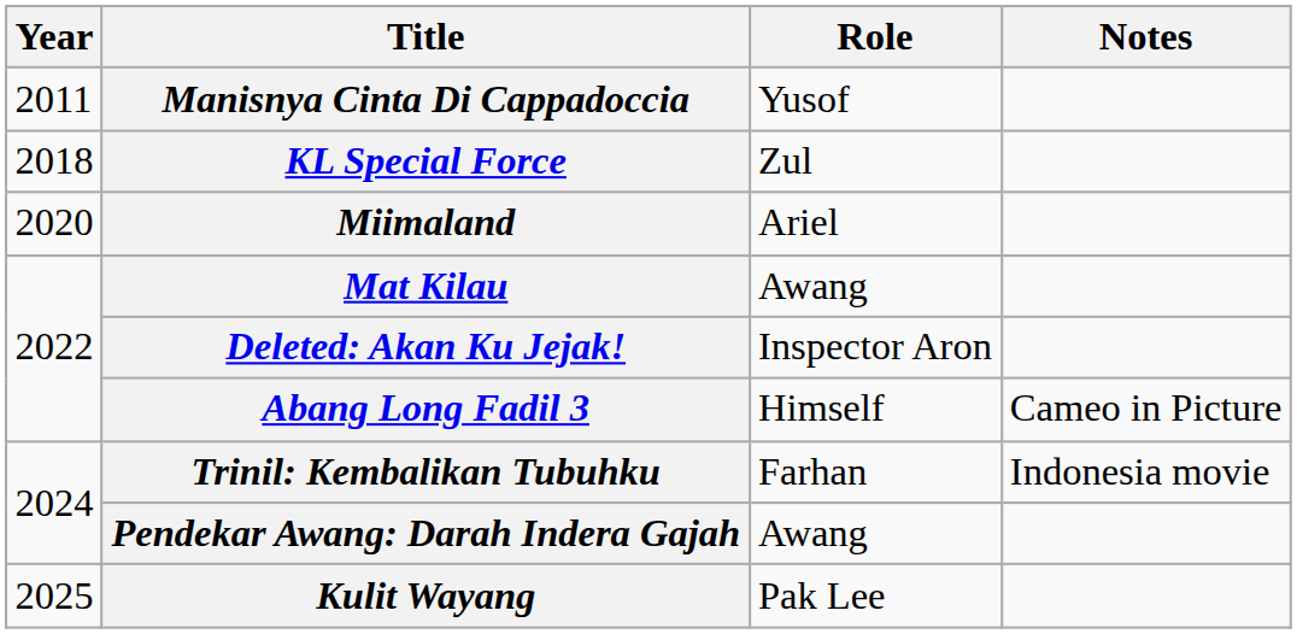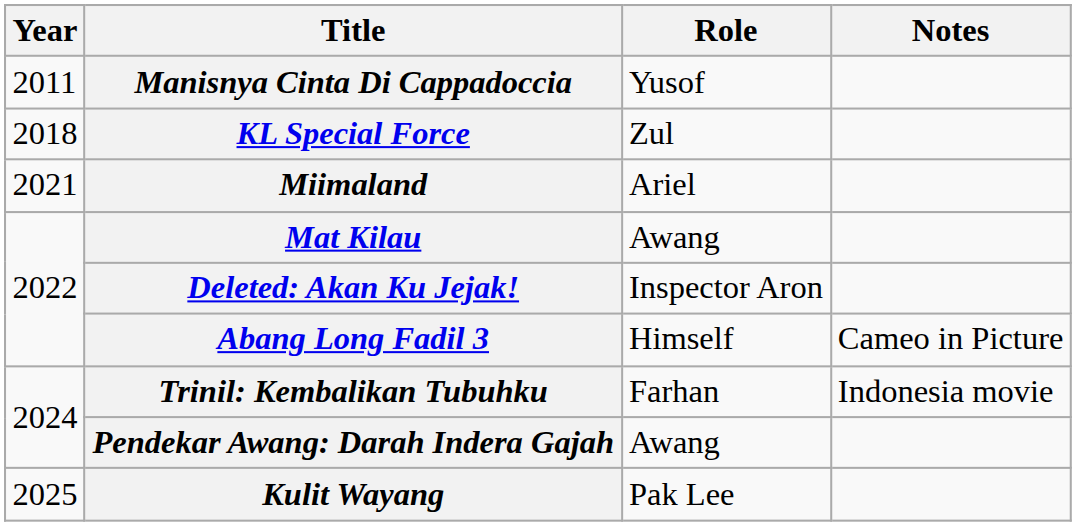 <table class="wikitable">
 <tr>
 <th>Year</th>
 <th>Title</th>
 <th>Role</th>
 <th>Notes</th>
 </tr>
 <tr>
 <td>2011</td>
 <th><em>Manisnya Cinta Di Cappadoccia</em></th>
 <td>Yusof</td>
 <td></td>
 </tr>
 <tr>
 <td>2018</td>
 <th><em><a href='#'>KL Special Force</a></em></th>
 <td>Zul</td>
 <td></td>
 </tr>
 <tr>
-<td>2020</td>
+<td>2021</td>
 <th><em>Miimaland</em></th>
 <td>Ariel</td>
 <td></td>
 </tr>
 <tr>
 <td rowspan="3">2022</td>
 <th><em><a href='#'>Mat Kilau</a></em></th>
 <td>Awang</td>
 <td></td>
 </tr>
 <tr>
 <th><em><a href='#'>Deleted: Akan Ku Jejak!</a></em></th>
 <td>Inspector Aron</td>
 <td></td>
 </tr>
 <tr>
 <th><em><a href='#'>Abang Long Fadil 3</a></em></th>
 <td>Himself</td>
 <td>Cameo in Picture</td>
 </tr>
 <tr>
 <td rowspan="2">2024</td>
 <th><em>Trinil: Kembalikan Tubuhku</em></th>
 <td>Farhan</td>
 <td>Indonesia movie</td>
 </tr>
 <tr>
 <th><em>Pendekar Awang: Darah Indera Gajah</em></th>
 <td>Awang</td>
 <td></td>
 </tr>
 <tr>
 <td>2025</td>
 <th><em>Kulit Wayang</em></th>
 <td>Pak Lee</td>
 <td></td>
 </tr>
 </table>
